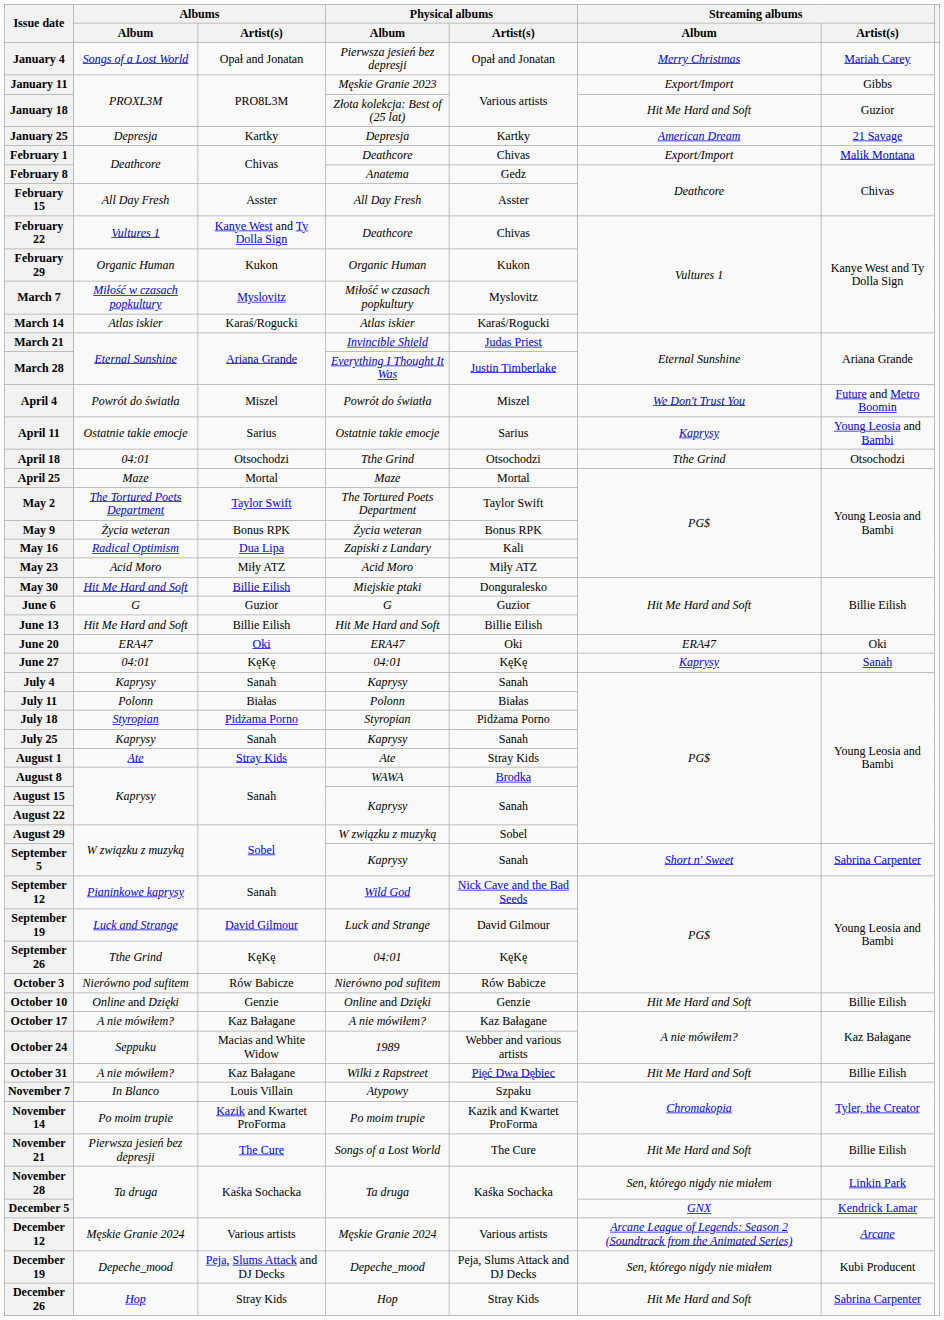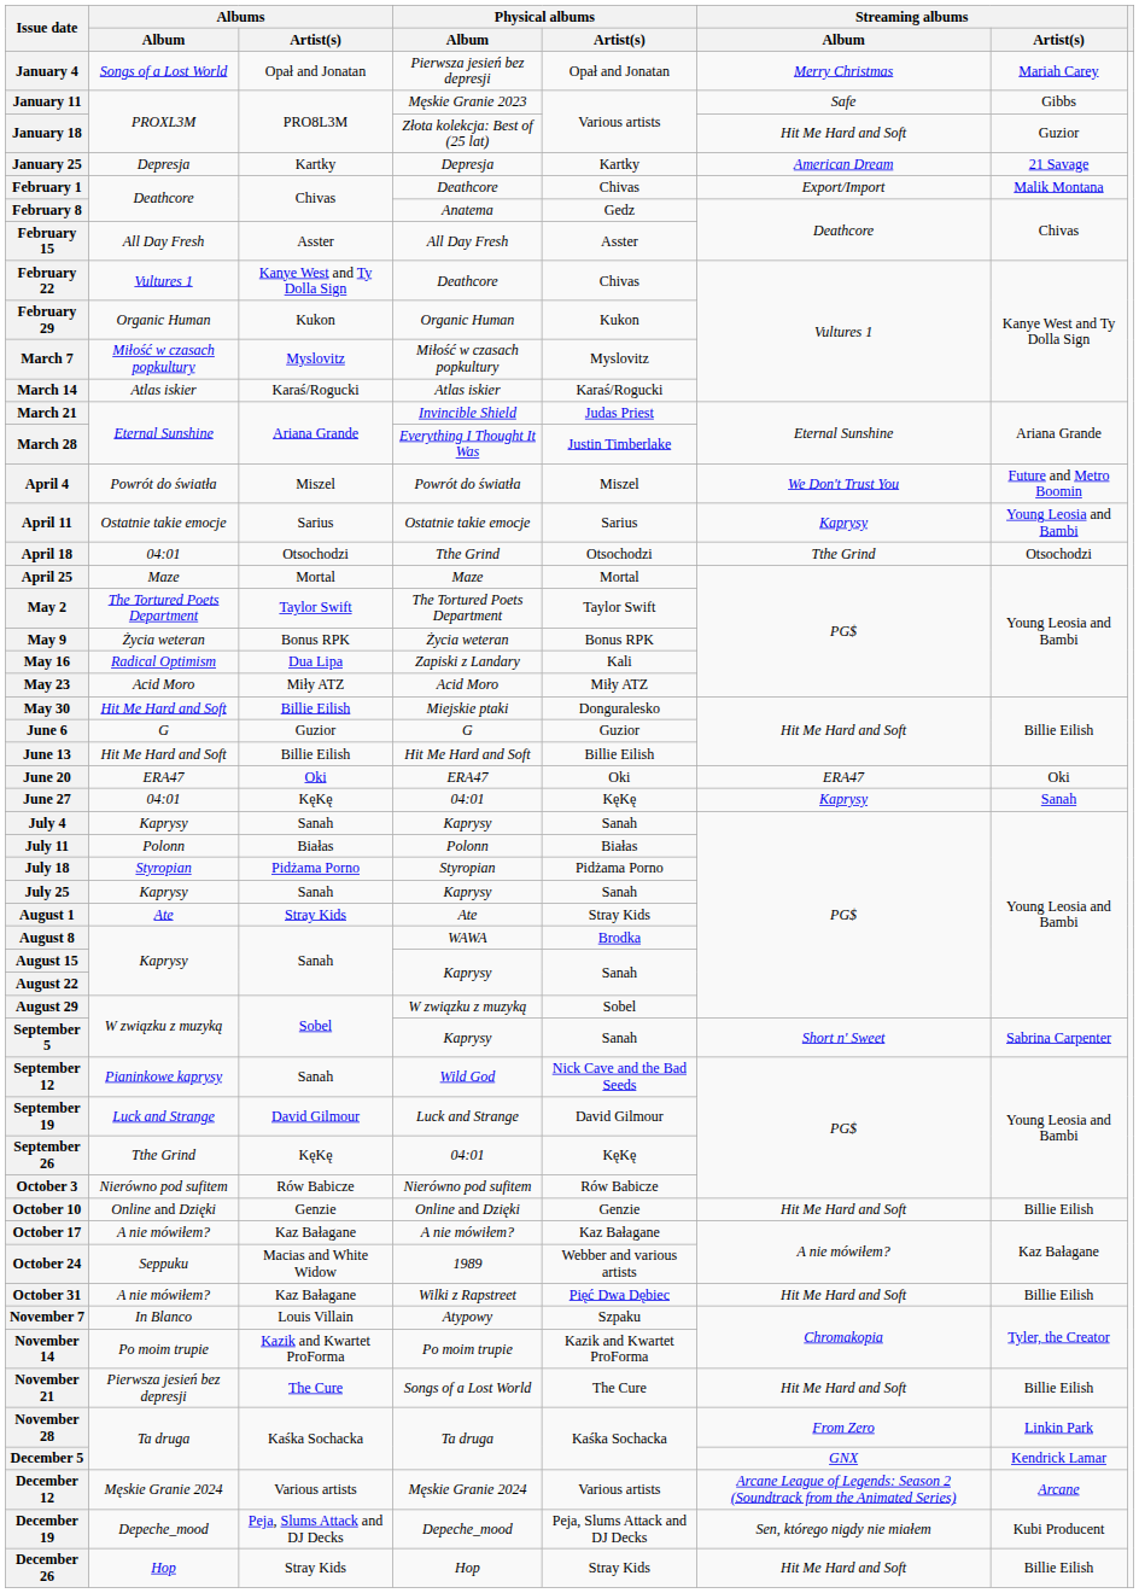 <table class="wikitable plainrowheaders" style="text-align: center">
 <tr>
 <th rowspan="2">Issue date</th>
 <th colspan="2">Albums</th>
 <th colspan="2">Physical albums</th>
 <th colspan="2">Streaming albums</th>
 <th rowspan="2"></th>
 </tr>
 <tr>
 <th>Album</th>
 <th>Artist(s)</th>
 <th>Album</th>
 <th>Artist(s)</th>
 <th>Album</th>
 <th>Artist(s)</th>
 </tr>
 <tr>
 <th scope="row">January 4</th>
 <td><em><a href='#'>Songs of a Lost World</a></em></td>
 <td>Opał and Jonatan</td>
 <td><em>Pierwsza jesień bez depresji</em></td>
 <td>Opał and Jonatan</td>
 <td><em><a href='#'>Merry Christmas</a></em></td>
 <td><a href='#'>Mariah Carey</a></td>
 <td rowspan="52"></td>
 </tr>
 <tr>
 <th scope="row">January 11</th>
 <td rowspan="2"><em>PROXL3M</em></td>
 <td rowspan="2">PRO8L3M</td>
 <td><em>Męskie Granie 2023</em></td>
 <td rowspan="2">Various artists</td>
-<td><em>Export/Import</em></td>
+<td><em>Safe</em></td>
 <td>Gibbs</td>
 </tr>
 <tr>
 <th scope="row">January 18</th>
 <td><em>Złota kolekcja: Best of (25 lat)</em></td>
 <td><em>Hit Me Hard and Soft</em></td>
 <td>Guzior</td>
 </tr>
 <tr>
 <th scope="row">January 25</th>
 <td><em>Depresja</em></td>
 <td>Kartky</td>
 <td><em>Depresja</em></td>
 <td>Kartky</td>
 <td><em><a href='#'>American Dream</a></em></td>
 <td><a href='#'>21 Savage</a></td>
 </tr>
 <tr>
 <th scope="row">February 1</th>
 <td rowspan="2"><em>Deathcore</em></td>
 <td rowspan="2">Chivas</td>
 <td><em>Deathcore</em></td>
 <td>Chivas</td>
 <td><em>Export/Import</em></td>
 <td><a href='#'>Malik Montana</a></td>
 </tr>
 <tr>
 <th scope="row">February 8</th>
 <td><em>Anatema</em></td>
 <td>Gedz</td>
 <td rowspan="2"><em>Deathcore</em></td>
 <td rowspan="2">Chivas</td>
 </tr>
 <tr>
 <th scope="row">February 15</th>
 <td><em>All Day Fresh</em></td>
 <td>Asster</td>
 <td><em>All Day Fresh</em></td>
 <td>Asster</td>
 </tr>
 <tr>
 <th scope="row">February 22</th>
 <td><em><a href='#'>Vultures 1</a></em></td>
 <td><a href='#'>Kanye West</a> and <a href='#'>Ty Dolla Sign</a></td>
 <td><em>Deathcore</em></td>
 <td>Chivas</td>
 <td rowspan="4"><em>Vultures 1</em></td>
 <td rowspan="4">Kanye West and Ty Dolla Sign</td>
 </tr>
 <tr>
 <th scope="row">February 29</th>
 <td><em>Organic Human</em></td>
 <td>Kukon</td>
 <td><em>Organic Human</em></td>
 <td>Kukon</td>
 </tr>
 <tr>
 <th scope="row">March 7</th>
 <td><em><a href='#'>Miłość w czasach popkultury</a></em></td>
 <td><a href='#'>Myslovitz</a></td>
 <td><em>Miłość w czasach popkultury</em></td>
 <td>Myslovitz</td>
 </tr>
 <tr>
 <th scope="row">March 14</th>
 <td><em>Atlas iskier</em></td>
 <td>Karaś/Rogucki</td>
 <td><em>Atlas iskier</em></td>
 <td>Karaś/Rogucki</td>
 </tr>
 <tr>
 <th scope="row">March 21</th>
 <td rowspan="2"><em><a href='#'>Eternal Sunshine</a></em></td>
 <td rowspan="2"><a href='#'>Ariana Grande</a></td>
 <td><em><a href='#'>Invincible Shield</a></em></td>
 <td><a href='#'>Judas Priest</a></td>
 <td rowspan="2"><em>Eternal Sunshine</em></td>
 <td rowspan="2">Ariana Grande</td>
 </tr>
 <tr>
 <th scope="row">March 28</th>
 <td><em><a href='#'>Everything I Thought It Was</a></em></td>
 <td><a href='#'>Justin Timberlake</a></td>
 </tr>
 <tr>
 <th scope="row">April 4</th>
 <td><em>Powrót do światła</em></td>
 <td>Miszel</td>
 <td><em>Powrót do światła</em></td>
 <td>Miszel</td>
 <td><em><a href='#'>We Don't Trust You</a></em></td>
 <td><a href='#'>Future</a> and <a href='#'>Metro Boomin</a></td>
 </tr>
 <tr>
 <th scope="row">April 11</th>
 <td><em>Ostatnie takie emocje</em></td>
 <td>Sarius</td>
 <td><em>Ostatnie takie emocje</em></td>
 <td>Sarius</td>
 <td><em><a href='#'>Kaprysy</a></em></td>
 <td><a href='#'>Young Leosia</a> and <a href='#'>Bambi</a></td>
 </tr>
 <tr>
 <th scope="row">April 18</th>
 <td><em>04:01</em></td>
 <td>Otsochodzi</td>
 <td><em>Tthe Grind</em></td>
 <td>Otsochodzi</td>
 <td><em>Tthe Grind</em></td>
 <td>Otsochodzi</td>
 </tr>
 <tr>
 <th scope="row">April 25</th>
 <td><em>Maze</em></td>
 <td>Mortal</td>
 <td><em>Maze</em></td>
 <td>Mortal</td>
 <td rowspan="5"><em>PG$</em></td>
 <td rowspan="5">Young Leosia and Bambi</td>
 </tr>
 <tr>
 <th scope="row">May 2</th>
 <td><em><a href='#'>The Tortured Poets Department</a></em></td>
 <td><a href='#'>Taylor Swift</a></td>
 <td><em>The Tortured Poets Department</em></td>
 <td>Taylor Swift</td>
 </tr>
 <tr>
 <th scope="row">May 9</th>
 <td><em>Życia weteran</em></td>
 <td>Bonus RPK</td>
 <td><em>Życia weteran</em></td>
 <td>Bonus RPK</td>
 </tr>
 <tr>
 <th scope="row">May 16</th>
 <td><em><a href='#'>Radical Optimism</a></em></td>
 <td><a href='#'>Dua Lipa</a></td>
 <td><em>Zapiski z Landary</em></td>
 <td>Kali</td>
 </tr>
 <tr>
 <th scope="row">May 23</th>
 <td><em>Acid Moro</em></td>
 <td>Miły ATZ</td>
 <td><em>Acid Moro</em></td>
 <td>Miły ATZ</td>
 </tr>
 <tr>
 <th scope="row">May 30</th>
 <td><em><a href='#'>Hit Me Hard and Soft</a></em></td>
 <td><a href='#'>Billie Eilish</a></td>
 <td><em>Miejskie ptaki</em></td>
 <td>Donguralesko</td>
 <td rowspan="3"><em>Hit Me Hard and Soft</em></td>
 <td rowspan="3">Billie Eilish</td>
 </tr>
 <tr>
 <th scope="row">June 6</th>
 <td><em>G</em></td>
 <td>Guzior</td>
 <td><em>G</em></td>
 <td>Guzior</td>
 </tr>
 <tr>
 <th scope="row">June 13</th>
 <td><em>Hit Me Hard and Soft</em></td>
 <td>Billie Eilish</td>
 <td><em>Hit Me Hard and Soft</em></td>
 <td>Billie Eilish</td>
 </tr>
 <tr>
 <th scope="row">June 20</th>
 <td><em>ERA47</em></td>
 <td><a href='#'>Oki</a></td>
 <td><em>ERA47</em></td>
 <td>Oki</td>
 <td><em>ERA47</em></td>
 <td>Oki</td>
 </tr>
 <tr>
 <th scope="row">June 27</th>
 <td><em>04:01</em></td>
 <td>KęKę</td>
 <td><em>04:01</em></td>
 <td>KęKę</td>
 <td><em><a href='#'>Kaprysy</a></em></td>
 <td><a href='#'>Sanah</a></td>
 </tr>
 <tr>
 <th scope="row">July 4</th>
 <td><em>Kaprysy</em></td>
 <td>Sanah</td>
 <td><em>Kaprysy</em></td>
 <td>Sanah</td>
 <td rowspan="9"><em>PG$</em></td>
 <td rowspan="9">Young Leosia and Bambi</td>
 </tr>
 <tr>
 <th scope="row">July 11</th>
 <td><em>Polonn</em></td>
 <td>Białas</td>
 <td><em>Polonn</em></td>
 <td>Białas</td>
 </tr>
 <tr>
 <th scope="row">July 18</th>
 <td><em><a href='#'>Styropian</a></em></td>
 <td><a href='#'>Pidżama Porno</a></td>
 <td><em>Styropian</em></td>
 <td>Pidżama Porno</td>
 </tr>
 <tr>
 <th scope="row">July 25</th>
 <td><em>Kaprysy</em></td>
 <td>Sanah</td>
 <td><em>Kaprysy</em></td>
 <td>Sanah</td>
 </tr>
 <tr>
 <th scope="row">August 1</th>
 <td><em><a href='#'>Ate</a></em></td>
 <td><a href='#'>Stray Kids</a></td>
 <td><em>Ate</em></td>
 <td>Stray Kids</td>
 </tr>
 <tr>
 <th scope="row">August 8</th>
 <td rowspan="3"><em>Kaprysy</em></td>
 <td rowspan="3">Sanah</td>
 <td><em>WAWA</em></td>
 <td><a href='#'>Brodka</a></td>
 </tr>
 <tr>
 <th scope="row">August 15</th>
 <td rowspan="2"><em>Kaprysy</em></td>
 <td rowspan="2">Sanah</td>
 </tr>
 <tr>
 <th scope="row">August 22</th>
 </tr>
 <tr>
 <th scope="row">August 29</th>
 <td rowspan="2"><em>W związku z muzyką</em></td>
 <td rowspan="2"><a href='#'>Sobel</a></td>
 <td><em>W związku z muzyką</em></td>
 <td>Sobel</td>
 </tr>
 <tr>
 <th scope="row">September 5</th>
 <td><em>Kaprysy</em></td>
 <td>Sanah</td>
 <td><em><a href='#'>Short n' Sweet</a></em></td>
 <td><a href='#'>Sabrina Carpenter</a></td>
 </tr>
 <tr>
 <th scope="row">September 12</th>
 <td><em><a href='#'>Pianinkowe kaprysy</a></em></td>
 <td>Sanah</td>
 <td><em><a href='#'>Wild God</a></em></td>
 <td><a href='#'>Nick Cave and the Bad Seeds</a></td>
 <td rowspan="4"><em>PG$</em></td>
 <td rowspan="4">Young Leosia and Bambi</td>
 </tr>
 <tr>
 <th scope="row">September 19</th>
 <td><em><a href='#'>Luck and Strange</a></em></td>
 <td><a href='#'>David Gilmour</a></td>
 <td><em>Luck and Strange</em></td>
 <td>David Gilmour</td>
 </tr>
 <tr>
 <th scope="row">September 26</th>
 <td><em>Tthe Grind</em></td>
 <td>KęKę</td>
 <td><em>04:01</em></td>
 <td>KęKę</td>
 </tr>
 <tr>
 <th scope="row">October 3</th>
 <td><em>Nierówno pod sufitem</em></td>
 <td>Rów Babicze</td>
 <td><em>Nierówno pod sufitem</em></td>
 <td>Rów Babicze</td>
 </tr>
 <tr>
 <th scope="row">October 10</th>
 <td><em>Online</em> and <em>Dzięki</em></td>
 <td>Genzie</td>
 <td><em>Online</em> and <em>Dzięki</em></td>
 <td>Genzie</td>
 <td><em>Hit Me Hard and Soft</em></td>
 <td>Billie Eilish</td>
 </tr>
 <tr>
 <th scope="row">October 17</th>
 <td><em>A nie mówiłem?</em></td>
 <td>Kaz Bałagane</td>
 <td><em>A nie mówiłem?</em></td>
 <td>Kaz Bałagane</td>
 <td rowspan="2"><em>A nie mówiłem?</em></td>
 <td rowspan="2">Kaz Bałagane</td>
 </tr>
 <tr>
 <th scope="row">October 24</th>
 <td><em>Seppuku</em></td>
 <td>Macias and White Widow</td>
 <td><em>1989</em></td>
 <td>Webber and various artists</td>
 </tr>
 <tr>
 <th scope="row">October 31</th>
 <td><em>A nie mówiłem?</em></td>
 <td>Kaz Bałagane</td>
 <td><em>Wilki z Rapstreet</em></td>
 <td><a href='#'>Pięć Dwa Dębiec</a></td>
 <td><em>Hit Me Hard and Soft</em></td>
 <td>Billie Eilish</td>
 </tr>
 <tr>
 <th scope="row">November 7</th>
 <td><em>In Blanco</em></td>
 <td>Louis Villain</td>
 <td><em>Atypowy</em></td>
 <td>Szpaku</td>
 <td rowspan="2"><em><a href='#'>Chromakopia</a></em></td>
 <td rowspan="2"><a href='#'>Tyler, the Creator</a></td>
 </tr>
 <tr>
 <th scope="row">November 14</th>
 <td><em>Po moim trupie</em></td>
 <td><a href='#'>Kazik</a> and Kwartet ProForma</td>
 <td><em>Po moim trupie</em></td>
 <td>Kazik and Kwartet ProForma</td>
 </tr>
 <tr>
 <th scope="row">November 21</th>
 <td><em>Pierwsza jesień bez depresji</em></td>
 <td><a href='#'>The Cure</a></td>
 <td><em>Songs of a Lost World</em></td>
 <td>The Cure</td>
 <td><em>Hit Me Hard and Soft</em></td>
 <td>Billie Eilish</td>
 </tr>
 <tr>
 <th scope="row">November 28</th>
 <td rowspan="2"><em>Ta druga</em></td>
 <td rowspan="2">Kaśka Sochacka</td>
 <td rowspan="2"><em>Ta druga</em></td>
 <td rowspan="2">Kaśka Sochacka</td>
-<td><em>Sen, którego nigdy nie miałem</em></td>
+<td><em><a href='#'>From Zero</a></em></td>
 <td><a href='#'>Linkin Park</a></td>
 </tr>
 <tr>
 <th scope="row">December 5</th>
 <td><em><a href='#'>GNX</a></em></td>
 <td><a href='#'>Kendrick Lamar</a></td>
 </tr>
 <tr>
 <th scope="row">December 12</th>
 <td><em>Męskie Granie 2024</em></td>
 <td>Various artists</td>
 <td><em>Męskie Granie 2024</em></td>
 <td>Various artists</td>
 <td><em><a href='#'>Arcane League of Legends: Season 2 (Soundtrack from the Animated Series)</a></em></td>
 <td><em><a href='#'>Arcane</a></em></td>
 </tr>
 <tr>
 <th scope="row">December 19</th>
 <td><em>Depeche_mood</em></td>
 <td><a href='#'>Peja</a>, <a href='#'>Slums Attack</a> and DJ Decks</td>
 <td><em>Depeche_mood</em></td>
 <td>Peja, Slums Attack and DJ Decks</td>
 <td><em>Sen, którego nigdy nie miałem</em></td>
 <td>Kubi Producent</td>
 </tr>
 <tr>
 <th scope="row">December 26</th>
 <td><em><a href='#'>Hop</a></em></td>
 <td>Stray Kids</td>
 <td><em>Hop</em></td>
 <td>Stray Kids</td>
 <td><em>Hit Me Hard and Soft</em></td>
-<td><a href='#'>Sabrina Carpenter</a></td>
+<td>Billie Eilish</td>
 </tr>
 </table>
